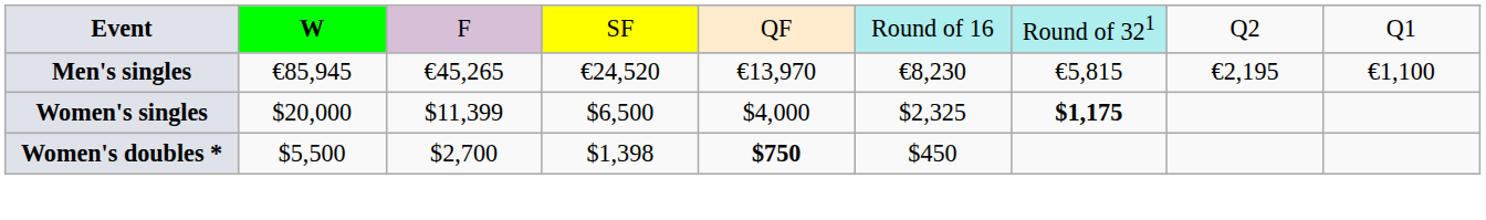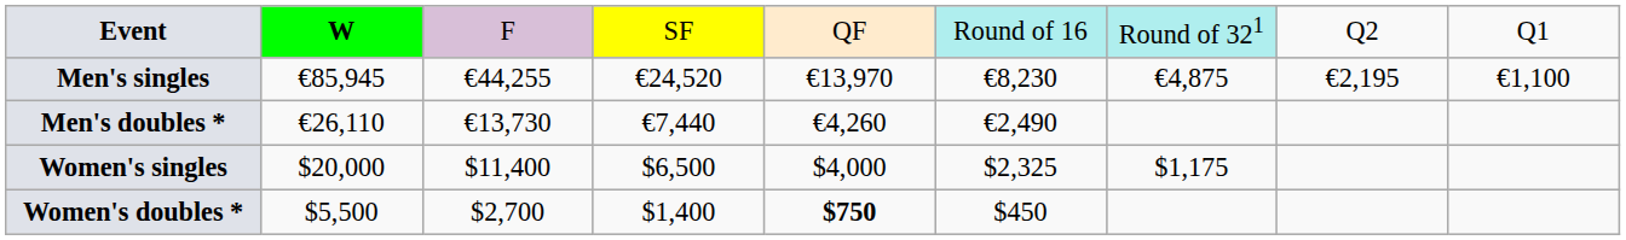 <table class=wikitable style=font-size:90%;text-align:center>
 <tr>
 <td style="width:130px; background:#dfe2e9;"><strong>Event</strong></td>
 <td style="width:80px; background:lime;"><strong>W</strong></td>
 <td style="width:85px; background:thistle;">F</td>
 <td style="width:85px; background:#ff0;">SF</td>
 <td style="width:85px; background:#ffebcd;">QF</td>
 <td style="width:85px; background:#afeeee;">Round of 16</td>
 <td style="width:85px; background:#afeeee;">Round of 32<sup>1</sup></td>
 <td width=85>Q2</td>
 <td width=85>Q1</td>
 </tr>
 <tr>
 <td style="background:#dfe2e9;"><strong>Men's singles</strong></td>
 <td>€85,945</td>
-<td>€45,265</td>
+<td>€44,255</td>
 <td>€24,520</td>
 <td>€13,970</td>
 <td>€8,230</td>
-<td>€5,815</td>
+<td>€4,875</td>
 <td>€2,195</td>
 <td>€1,100</td>
 </tr>
 <tr>
+<td style="background:#dfe2e9;"><strong>Men's doubles *</strong></td>
+<td>€26,110</td>
+<td>€13,730</td>
+<td>€7,440</td>
+<td>€4,260</td>
+<td>€2,490</td>
+<td></td>
+<td></td>
+<td></td>
+</tr>
+<tr>
 <td style="background:#dfe2e9;"><strong>Women's singles</strong></td>
 <td>$20,000</td>
-<td>$11,399</td>
+<td>$11,400</td>
 <td>$6,500</td>
 <td>$4,000</td>
 <td>$2,325</td>
-<td><strong>$1,175</strong></td>
+<td>$1,175</td>
 <td></td>
 <td></td>
 </tr>
 <tr>
 <td style="background:#dfe2e9;"><strong>Women's doubles *</strong></td>
 <td>$5,500</td>
 <td>$2,700</td>
-<td>$1,398</td>
+<td>$1,400</td>
 <td><strong>$750</strong></td>
 <td>$450</td>
 <td></td>
 <td></td>
 <td></td>
 </tr>
 </table>
